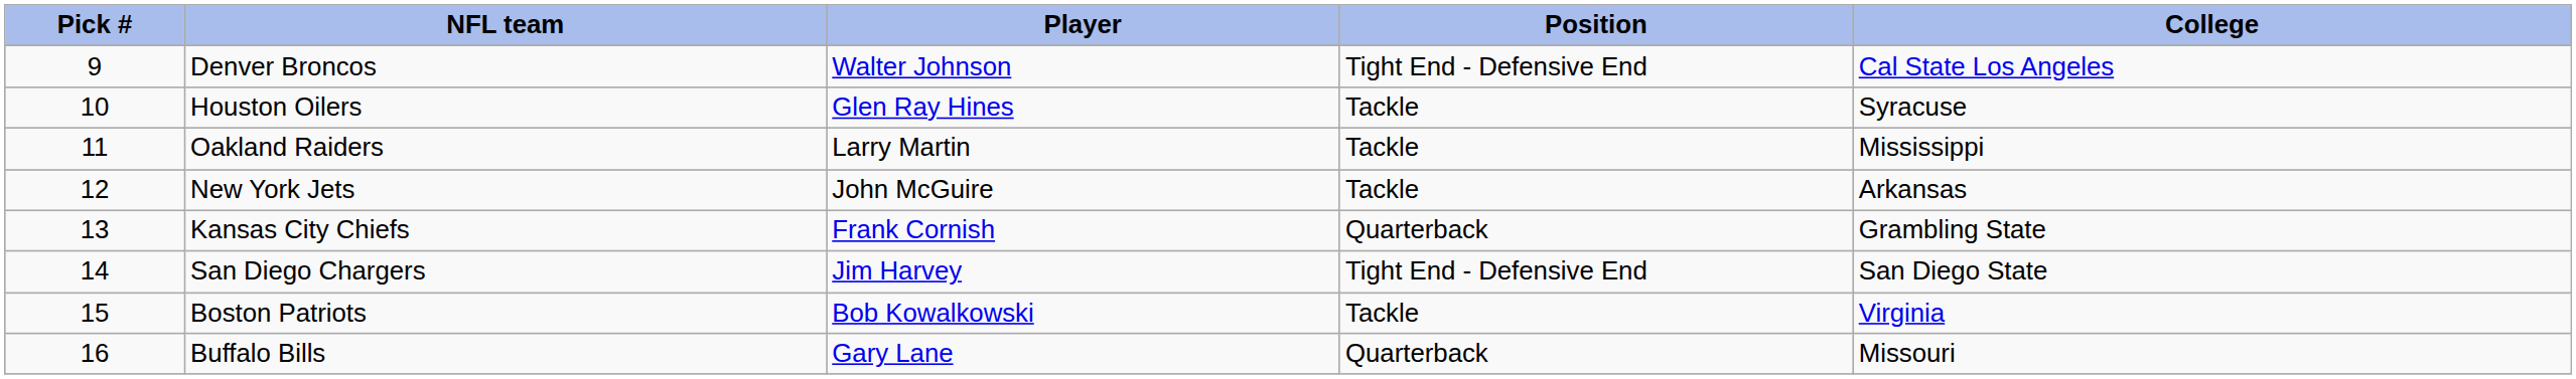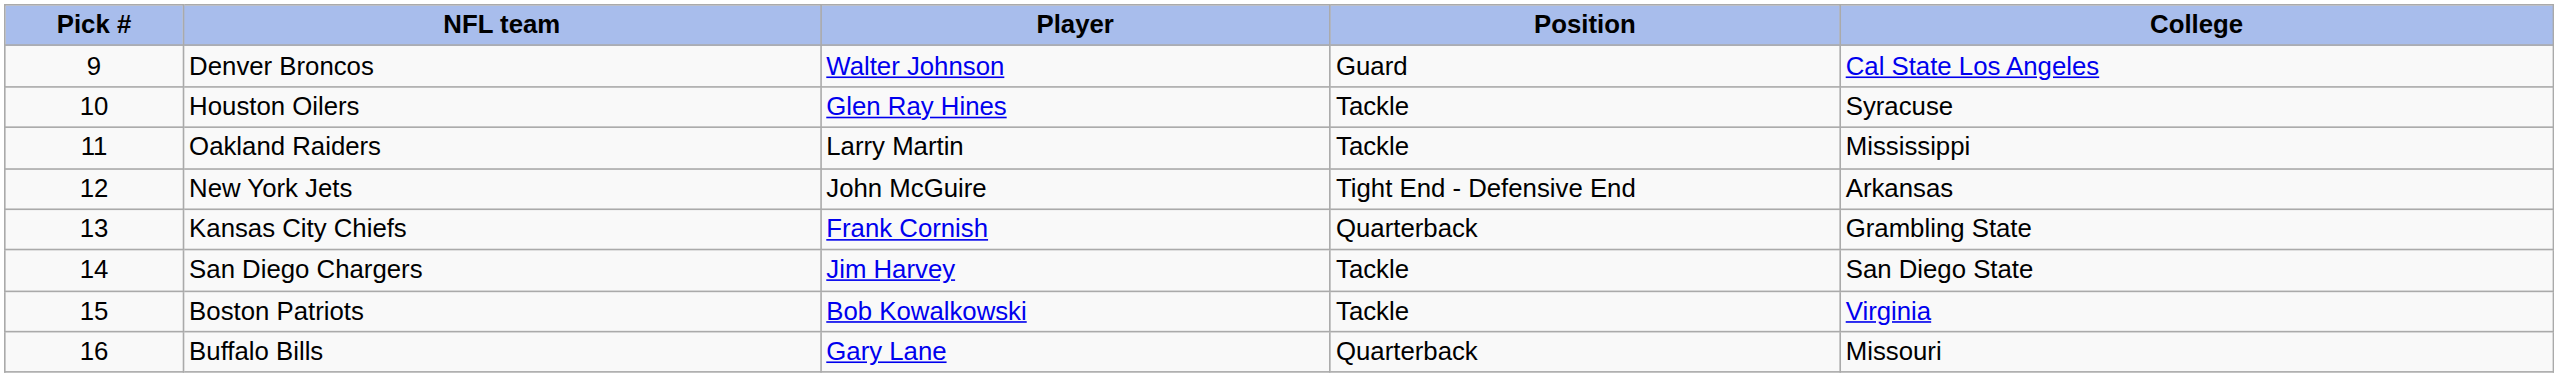 <table class="wikitable sortable sortable" style="width: 100%">
 <tr>
 <th style="background:#A8BDEC;" width=7%>Pick #</th>
 <th width=25% style="background:#A8BDEC;">NFL team</th>
 <th width=20% style="background:#A8BDEC;">Player</th>
 <th width=20% style="background:#A8BDEC;">Position</th>
 <th style="background:#A8BDEC;">College</th>
 </tr>
 <tr>
 <td align=center>9</td>
 <td>Denver Broncos</td>
 <td><a href='#'>Walter Johnson</a></td>
-<td>Tight End - Defensive End</td>
+<td>Guard</td>
 <td><a href='#'>Cal State Los Angeles</a></td>
 </tr>
 <tr>
 <td align=center>10</td>
 <td>Houston Oilers</td>
 <td><a href='#'>Glen Ray Hines</a></td>
 <td>Tackle</td>
 <td>Syracuse</td>
 </tr>
 <tr>
 <td align=center>11</td>
 <td>Oakland Raiders</td>
 <td>Larry Martin</td>
 <td>Tackle</td>
 <td>Mississippi</td>
 </tr>
 <tr>
 <td align=center>12</td>
 <td>New York Jets</td>
 <td>John McGuire</td>
-<td>Tackle</td>
+<td>Tight End - Defensive End</td>
 <td>Arkansas</td>
 </tr>
 <tr>
 <td align=center>13</td>
 <td>Kansas City Chiefs</td>
 <td><a href='#'>Frank Cornish</a></td>
 <td>Quarterback</td>
 <td>Grambling State</td>
 </tr>
 <tr>
 <td align=center>14</td>
 <td>San Diego Chargers</td>
 <td><a href='#'>Jim Harvey</a></td>
-<td>Tight End - Defensive End</td>
+<td>Tackle</td>
 <td>San Diego State</td>
 </tr>
 <tr>
 <td align=center>15</td>
 <td>Boston Patriots</td>
 <td><a href='#'>Bob Kowalkowski</a></td>
 <td>Tackle</td>
 <td><a href='#'>Virginia</a></td>
 </tr>
 <tr>
 <td align=center>16</td>
 <td>Buffalo Bills</td>
 <td><a href='#'>Gary Lane</a></td>
 <td>Quarterback</td>
 <td>Missouri</td>
 </tr>
 </table>
